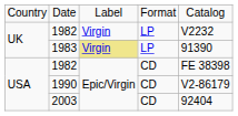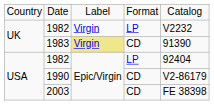 <table class="wikitable">
 <tr>
 <td align=center>Country</td>
 <td align=center>Date</td>
 <td align=center>Label</td>
 <td align=center>Format</td>
 <td align=center>Catalog</td>
 </tr>
 <tr>
 <td rowspan="2">UK</td>
 <td>1982</td>
 <td><a href='#'>Virgin</a></td>
 <td><a href='#'>LP</a></td>
 <td>V2232</td>
 </tr>
 <tr>
 <td>1983</td>
 <td style="background: khaki;"><a href='#'>Virgin</a></td>
-<td><a href='#'>LP</a></td>
+<td>CD</td>
 <td>91390</td>
 </tr>
 <tr>
 <td rowspan="3">USA</td>
 <td>1982</td>
 <td rowspan="3">Epic/Virgin</td>
-<td>CD</td>
-<td>FE 38398</td>
+<td><a href='#'>LP</a></td>
+<td>92404</td>
 </tr>
 <tr>
 <td>1990</td>
 <td>CD</td>
 <td>V2-86179</td>
 </tr>
 <tr>
 <td>2003</td>
 <td>CD</td>
-<td>92404</td>
+<td>FE 38398</td>
 </tr>
 </table>
